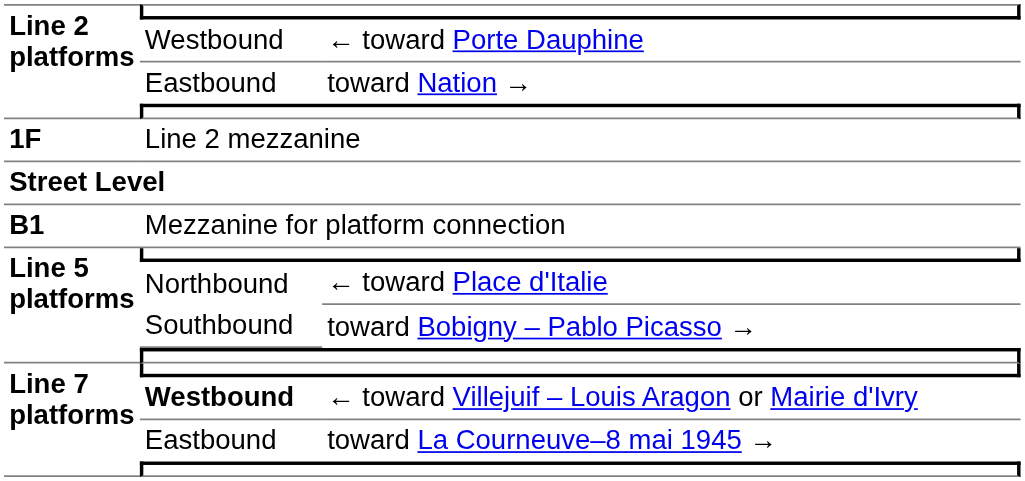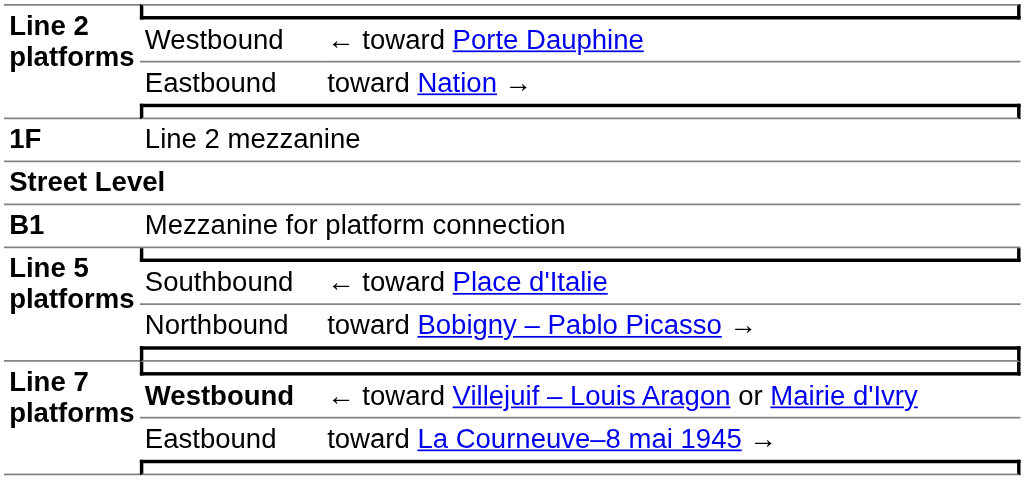 <table border=0 cellspacing=0 cellpadding=3>
 <tr>
 <td style="border-bottom:solid 1px gray;border-top:solid 1px gray;" width=50 rowspan=4 valign=top><strong>Line 2 platforms</strong></td>
 <td style="border-top:solid 1px gray;border-right:solid 2px black;border-left:solid 2px black;border-bottom:solid 2px black;text-align:center;" colspan=2></td>
 </tr>
 <tr>
 <td style="border-bottom:solid 1px gray;" width=100>Westbound</td>
 <td style="border-bottom:solid 1px gray;" width=400>←   toward <a href='#'>Porte Dauphine</a> </td>
 </tr>
 <tr>
 <td>Eastbound</td>
 <td>   toward <a href='#'>Nation</a>  →</td>
 </tr>
 <tr>
 <td style="border-top:solid 2px black;border-right:solid 2px black;border-left:solid 2px black;border-bottom:solid 1px gray;text-align:center;" colspan=2></td>
 </tr>
 <tr>
 <td style="border-bottom:solid 1px gray;" width=50 valign=top><strong>1F</strong></td>
 <td style="border-bottom:solid 1px gray;" width=100 valign=top colspan=2>Line 2 mezzanine</td>
 </tr>
 <tr>
 <td style="border-bottom:solid 1px gray;" width=50 valign=top colspan=3><strong>Street Level</strong></td>
 </tr>
 <tr>
 <td style="border-bottom:solid 1px gray;" width=50 valign=top><strong>B1</strong></td>
 <td style="border-bottom:solid 1px gray;" width=100 valign=top colspan=2>Mezzanine for platform connection</td>
 </tr>
 <tr>
 <td style="border-bottom:solid 1px gray;" width=50 rowspan=4 valign=top><strong>Line 5 platforms</strong></td>
 <td style="border-right:solid 2px black;border-left:solid 2px black;border-bottom:solid 2px black;text-align:center;" colspan=2></td>
 </tr>
 <tr>
-<td>Northbound</td>
+<td style="border-bottom:solid 1px gray;" width=100>Southbound</td>
 <td style="border-bottom:solid 1px gray;" width=400>←   toward <a href='#'>Place d'Italie</a> </td>
 </tr>
 <tr>
-<td style="border-bottom:solid 1px gray;" width=100>Southbound</td>
+<td>Northbound</td>
 <td>   toward <a href='#'>Bobigny – Pablo Picasso</a>  →</td>
 </tr>
 <tr>
 <td style="border-top:solid 2px black;border-right:solid 2px black;border-left:solid 2px black;border-bottom:solid 1px gray;text-align:center;" colspan=2></td>
 </tr>
 <tr>
 <td style="border-bottom:solid 1px gray;" width=50 rowspan=4 valign=top><strong>Line 7 platforms</strong></td>
 <td style="border-right:solid 2px black;border-left:solid 2px black;border-bottom:solid 2px black;text-align:center;" colspan=2></td>
 </tr>
 <tr>
 <td style="border-bottom:solid 1px gray;" width=100><strong>Westbound</strong></td>
 <td style="border-bottom:solid 1px gray;" width=400>←   toward <a href='#'>Villejuif – Louis Aragon</a> or <a href='#'>Mairie d'Ivry</a> </td>
 </tr>
 <tr>
 <td>Eastbound</td>
 <td>   toward <a href='#'>La Courneuve–8 mai 1945</a>  →</td>
 </tr>
 <tr>
 <td style="border-top:solid 2px black;border-right:solid 2px black;border-left:solid 2px black;border-bottom:solid 1px gray;text-align:center;" colspan=2></td>
 </tr>
 </table>
